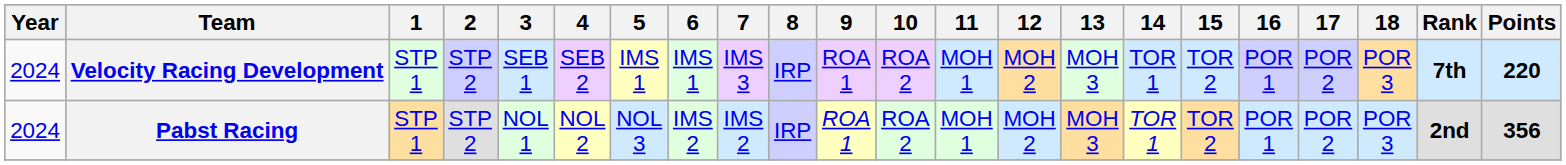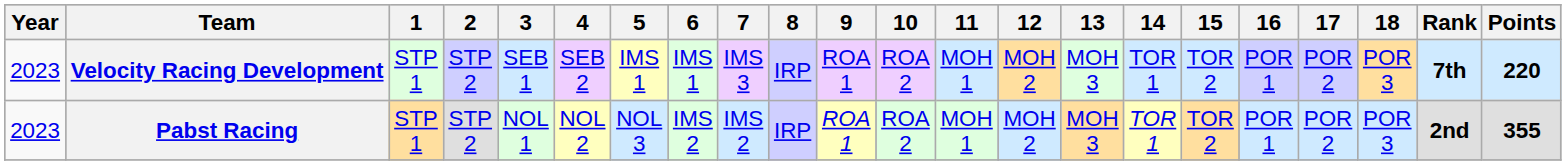 <table class="wikitable" style="text-align:center; font-size:85%">
 <tr>
 <th>Year</th>
 <th>Team</th>
 <th>1</th>
 <th>2</th>
 <th>3</th>
 <th>4</th>
 <th>5</th>
 <th>6</th>
 <th>7</th>
 <th>8</th>
 <th>9</th>
 <th>10</th>
 <th>11</th>
 <th>12</th>
 <th>13</th>
 <th>14</th>
 <th>15</th>
 <th>16</th>
 <th>17</th>
 <th>18</th>
 <th>Rank</th>
 <th>Points</th>
 </tr>
 <tr>
-<td><a href='#'>2024</a></td>
+<td><a href='#'>2023</a></td>
 <th nowrap><a href='#'>Velocity Racing Development</a></th>
 <td style="background:#DFFFDF;"><a href='#'>STP<br>1</a><br></td>
 <td style="background:#CFCFFF;"><a href='#'>STP<br>2</a><br></td>
 <td style="background:#CFEAFF;"><a href='#'>SEB<br>1</a><br></td>
 <td style="background:#EFCFFF;"><a href='#'>SEB<br>2</a><br></td>
 <td style="background:#FFFFBF;"><a href='#'>IMS<br>1</a><br></td>
 <td style="background:#DFFFDF;"><a href='#'>IMS<br>1</a><br></td>
 <td style="background:#EFCFFF;"><a href='#'>IMS<br>3</a><br></td>
 <td style="background:#CFCFFF;"><a href='#'>IRP</a><br></td>
 <td style="background:#EFCFFF;"><a href='#'>ROA<br>1</a><br></td>
 <td style="background:#EFCFFF;"><a href='#'>ROA<br>2</a><br></td>
 <td style="background:#CFEAFF;"><a href='#'>MOH<br>1</a><br></td>
 <td style="background:#FFDF9F;"><a href='#'>MOH<br>2</a><br></td>
 <td style="background:#DFFFDF;"><a href='#'>MOH<br>3</a><br></td>
 <td style="background:#CFEAFF;"><a href='#'>TOR<br>1</a><br></td>
 <td style="background:#CFEAFF;"><a href='#'>TOR<br>2</a><br></td>
 <td style="background:#CFCFFF;"><a href='#'>POR<br>1</a><br></td>
 <td style="background:#CFCFFF;"><a href='#'>POR<br>2</a><br></td>
 <td style="background:#FFDF9F;"><a href='#'>POR<br>3</a><br></td>
 <th style="background:#CFEAFF;">7th</th>
 <th style="background:#CFEAFF;">220</th>
 </tr>
 <tr>
-<td><a href='#'>2024</a></td>
+<td><a href='#'>2023</a></td>
 <th nowrap><a href='#'>Pabst Racing</a></th>
 <td style="background:#FFDF9F;"><a href='#'>STP<br>1</a><br></td>
 <td style="background:#DFDFDF;"><a href='#'>STP<br>2</a><br></td>
 <td style="background:#DFFFDF;"><a href='#'>NOL<br>1</a><br></td>
 <td style="background:#FFFFBF;"><a href='#'>NOL<br>2</a><br></td>
 <td style="background:#CFEAFF;"><a href='#'>NOL<br>3</a><br></td>
 <td style="background:#DFFFDF;"><a href='#'>IMS<br>2</a><br></td>
 <td style="background:#CFEAFF;"><a href='#'>IMS<br>2</a><br></td>
 <td style="background:#CFCFFF;"><a href='#'>IRP</a><br></td>
 <td style="background:#FFFFBF;"><em><a href='#'>ROA<br>1</a></em><br></td>
 <td style="background:#DFFFDF;"><a href='#'>ROA<br>2</a><br></td>
 <td style="background:#DFFFDF;"><a href='#'>MOH<br>1</a><br></td>
 <td style="background:#CFEAFF;"><a href='#'>MOH<br>2</a><br></td>
 <td style="background:#FFDF9F;"><a href='#'>MOH<br>3</a><br></td>
 <td style="background:#FFFFBF;"><em><a href='#'>TOR<br>1</a></em><br></td>
 <td style="background:#FFDF9F;"><a href='#'>TOR<br>2</a><br></td>
 <td style="background:#CFEAFF;"><a href='#'>POR<br>1</a><br></td>
 <td style="background:#CFEAFF;"><a href='#'>POR<br>2</a><br></td>
 <td style="background:#CFEAFF;"><a href='#'>POR<br>3</a><br></td>
 <th style="background:#DFDFDF;">2nd</th>
-<th style="background:#DFDFDF;">356</th>
+<th style="background:#DFDFDF;">355</th>
 </tr>
 </table>
